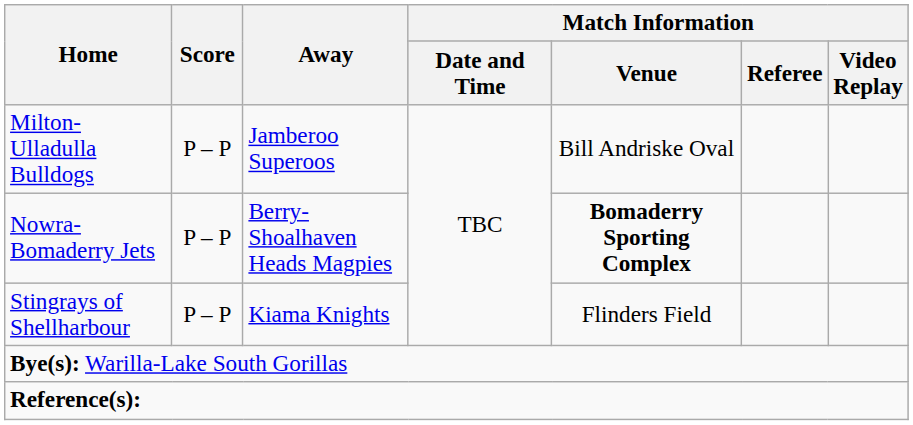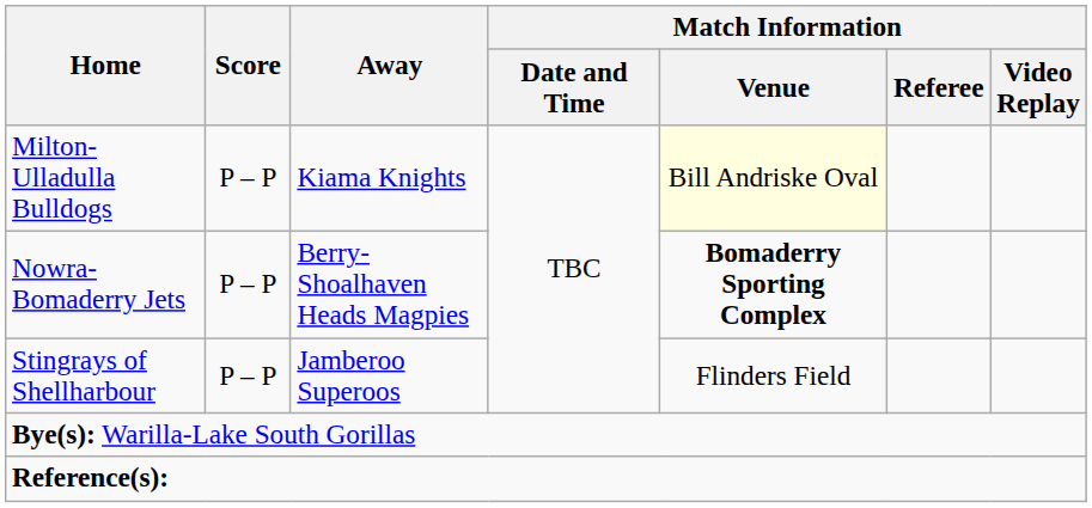 <table class="wikitable" width="100% text-align:center;">
 <tr>
 <th rowspan="2" width="19%">Home</th>
 <th rowspan="2" width="8%">Score</th>
 <th rowspan="2" width="19%">Away</th>
 <th colspan="4">Match Information</th>
 </tr>
 <tr bgcolor="#CCCCCC">
 <th width="17%">Date and Time</th>
 <th width="22%">Venue</th>
 <th>Referee</th>
 <th>Video Replay</th>
 </tr>
 <tr>
 <td> <a href='#'>Milton-Ulladulla Bulldogs</a></td>
 <td style="text-align:center;">P – P</td>
-<td> <a href='#'>Jamberoo Superoos</a></td>
+<td> <a href='#'>Kiama Knights</a></td>
 <td rowspan="3" style="text-align:center;">TBC</td>
-<td style="text-align:center;">Bill Andriske Oval</td>
+<td style="background: lightyellow; text-align:center;">Bill Andriske Oval</td>
 <td style="text-align:center;"></td>
 <td style="text-align:center;"></td>
 </tr>
 <tr>
 <td> <a href='#'>Nowra-Bomaderry Jets</a></td>
 <td style="text-align:center;">P – P</td>
 <td> <a href='#'>Berry-Shoalhaven Heads Magpies</a></td>
 <td style="text-align:center;"><strong>Bomaderry Sporting Complex</strong></td>
 <td style="text-align:center;"></td>
 <td style="text-align:center;"></td>
 </tr>
 <tr>
 <td> <a href='#'>Stingrays of Shellharbour</a></td>
 <td style="text-align:center;">P – P</td>
-<td> <a href='#'>Kiama Knights</a></td>
+<td> <a href='#'>Jamberoo Superoos</a></td>
 <td style="text-align:center;">Flinders Field</td>
 <td style="text-align:center;"></td>
 <td style="text-align:center;"></td>
 </tr>
 <tr>
 <td colspan="7"><strong>Bye(s):</strong>  <a href='#'>Warilla-Lake South Gorillas</a></td>
 </tr>
 <tr>
 <td colspan="7"><strong>Reference(s):</strong></td>
 </tr>
 </table>
